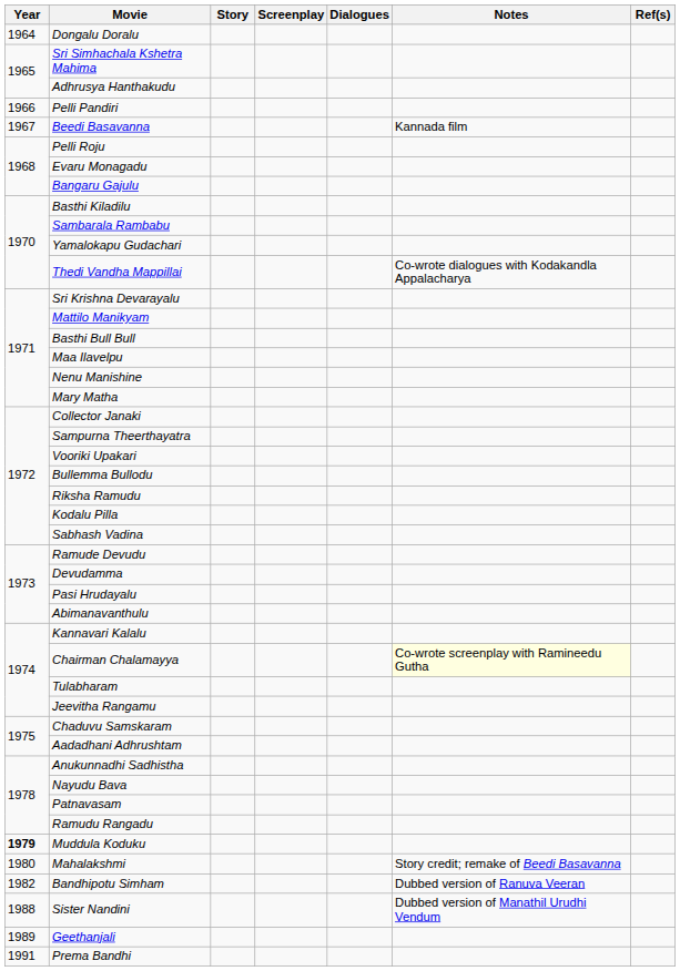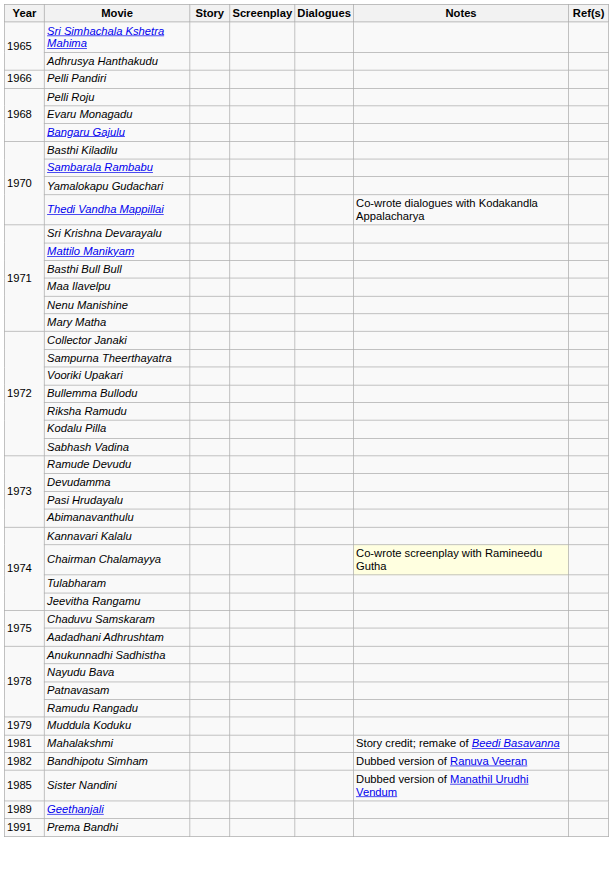 <table class="wikitable">
 <tr style="background:#ccc; text-align:center;">
 <th scope="col" style="width: 50px;">Year</th>
 <th scope="col" style="width: 200px;">Movie</th>
 <th scope="col" style="width: 50px;">Story</th>
 <th scope="col" style="width: 50px;">Screenplay</th>
 <th scope="col" style="width: 50px;">Dialogues</th>
 <th scope="col" style="width: 300px;">Notes</th>
 <th scope="col" style="width: 50px;">Ref(s)</th>
-</tr>
-<tr>
-<td>1964</td>
-<td><em>Dongalu Doralu</em></td>
-<td></td>
-<td></td>
-<td></td>
-<td></td>
-<td style="text-align: center;"></td>
 </tr>
 <tr>
 <td rowspan = "2">1965</td>
 <td><em><a href='#'>Sri Simhachala Kshetra Mahima</a></em></td>
 <td></td>
 <td></td>
 <td></td>
 <td></td>
 <td style="text-align: center;"></td>
 </tr>
 <tr>
 <td><em>Adhrusya Hanthakudu</em></td>
 <td></td>
 <td></td>
 <td></td>
 <td></td>
 <td style="text-align: center;"></td>
 </tr>
 <tr>
 <td>1966</td>
 <td><em>Pelli Pandiri</em></td>
 <td></td>
 <td></td>
 <td></td>
 <td></td>
 <td style="text-align: center;"></td>
-</tr>
-<tr>
-<td>1967</td>
-<td><em><a href='#'>Beedi Basavanna</a></em></td>
-<td></td>
-<td></td>
-<td></td>
-<td>Kannada film</td>
-<td></td>
 </tr>
 <tr>
 <td rowspan = "3">1968</td>
 <td><em>Pelli Roju</em></td>
 <td></td>
 <td></td>
 <td></td>
 <td></td>
 <td style="text-align: center;"></td>
 </tr>
 <tr>
 <td><em>Evaru Monagadu</em></td>
 <td></td>
 <td></td>
 <td></td>
 <td></td>
 <td style="text-align: center;"></td>
 </tr>
 <tr>
 <td><em><a href='#'>Bangaru Gajulu</a></em></td>
 <td></td>
 <td></td>
 <td></td>
 <td></td>
 <td style="text-align: center;"></td>
 </tr>
 <tr>
 <td rowspan = "4">1970</td>
 <td><em>Basthi Kiladilu</em></td>
 <td></td>
 <td></td>
 <td></td>
 <td></td>
 <td style="text-align: center;"></td>
 </tr>
 <tr>
 <td><em><a href='#'>Sambarala Rambabu</a></em></td>
 <td></td>
 <td></td>
 <td></td>
 <td></td>
 <td style="text-align: center;"></td>
 </tr>
 <tr>
 <td><em>Yamalokapu Gudachari</em></td>
 <td></td>
 <td></td>
 <td></td>
 <td></td>
 <td style="text-align: center;"></td>
 </tr>
 <tr>
 <td><em><a href='#'>Thedi Vandha Mappillai</a></em></td>
 <td></td>
 <td></td>
 <td></td>
 <td>Co-wrote dialogues with Kodakandla Appalacharya</td>
 <td style="text-align: center;"></td>
 </tr>
 <tr>
 <td rowspan = "6">1971</td>
 <td><em>Sri Krishna Devarayalu</em></td>
 <td></td>
 <td></td>
 <td></td>
 <td></td>
 <td style="text-align: center;"></td>
 </tr>
 <tr>
 <td><em><a href='#'>Mattilo Manikyam</a></em></td>
 <td></td>
 <td></td>
 <td></td>
 <td></td>
 <td style="text-align: center;"></td>
 </tr>
 <tr>
 <td><em>Basthi Bull Bull</em></td>
 <td></td>
 <td></td>
 <td></td>
 <td></td>
 <td style="text-align: center;"></td>
 </tr>
 <tr>
 <td><em>Maa Ilavelpu</em></td>
 <td></td>
 <td></td>
 <td></td>
 <td></td>
 <td style="text-align: center;"></td>
 </tr>
 <tr>
 <td><em>Nenu Manishine</em></td>
 <td></td>
 <td></td>
 <td></td>
 <td></td>
 <td style="text-align: center;"></td>
 </tr>
 <tr>
 <td><em>Mary Matha</em></td>
 <td></td>
 <td></td>
 <td></td>
 <td></td>
 <td style="text-align: center;"></td>
 </tr>
 <tr>
 <td rowspan = "7">1972</td>
 <td><em>Collector Janaki</em></td>
 <td></td>
 <td></td>
 <td></td>
 <td></td>
 <td style="text-align: center;"></td>
 </tr>
 <tr>
 <td><em>Sampurna Theerthayatra</em></td>
 <td></td>
 <td></td>
 <td></td>
 <td></td>
 <td style="text-align: center;"></td>
 </tr>
 <tr>
 <td><em>Vooriki Upakari</em></td>
 <td></td>
 <td></td>
 <td></td>
 <td></td>
 <td style="text-align: center;"></td>
 </tr>
 <tr>
 <td><em>Bullemma Bullodu</em></td>
 <td></td>
 <td></td>
 <td></td>
 <td></td>
 <td style="text-align: center;"></td>
 </tr>
 <tr>
 <td><em>Riksha Ramudu</em></td>
 <td></td>
 <td></td>
 <td></td>
 <td></td>
 <td style="text-align: center;"></td>
 </tr>
 <tr>
 <td><em>Kodalu Pilla</em></td>
 <td></td>
 <td></td>
 <td></td>
 <td></td>
 <td style="text-align: center;"></td>
 </tr>
 <tr>
 <td><em>Sabhash Vadina</em></td>
 <td></td>
 <td></td>
 <td></td>
 <td></td>
 <td style="text-align: center;"></td>
 </tr>
 <tr>
 <td rowspan = "4">1973</td>
 <td><em>Ramude Devudu</em></td>
 <td></td>
 <td></td>
 <td></td>
 <td></td>
 <td style="text-align: center;"></td>
 </tr>
 <tr>
 <td><em>Devudamma</em></td>
 <td></td>
 <td></td>
 <td></td>
 <td></td>
 <td style="text-align: center;"></td>
 </tr>
 <tr>
 <td><em>Pasi Hrudayalu</em></td>
 <td></td>
 <td></td>
 <td></td>
 <td></td>
 <td style="text-align: center;"></td>
 </tr>
 <tr>
 <td><em>Abimanavanthulu</em></td>
 <td></td>
 <td></td>
 <td></td>
 <td></td>
 <td style="text-align: center;"></td>
 </tr>
 <tr>
 <td rowspan = "4">1974</td>
 <td><em>Kannavari Kalalu</em></td>
 <td></td>
 <td></td>
 <td></td>
 <td></td>
 <td style="text-align: center;"></td>
 </tr>
 <tr>
 <td><em>Chairman Chalamayya</em></td>
 <td></td>
 <td></td>
 <td></td>
 <td style="background: lightyellow;">Co-wrote screenplay with Ramineedu Gutha</td>
 <td style="text-align: center;"></td>
 </tr>
 <tr>
 <td><em>Tulabharam</em></td>
 <td></td>
 <td></td>
 <td></td>
 <td></td>
 <td style="text-align: center;"></td>
 </tr>
 <tr>
 <td><em>Jeevitha Rangamu</em></td>
 <td></td>
 <td></td>
 <td></td>
 <td></td>
 <td style="text-align: center;"></td>
 </tr>
 <tr>
 <td rowspan = "2">1975</td>
 <td><em>Chaduvu Samskaram</em></td>
 <td></td>
 <td></td>
 <td></td>
 <td></td>
 <td style="text-align: center;"></td>
 </tr>
 <tr>
 <td><em>Aadadhani Adhrushtam</em></td>
 <td></td>
 <td></td>
 <td></td>
 <td></td>
 <td style="text-align: center;"></td>
 </tr>
 <tr>
 <td rowspan = "4">1978</td>
 <td><em>Anukunnadhi Sadhistha</em></td>
 <td></td>
 <td></td>
 <td></td>
 <td></td>
 <td style="text-align: center;"></td>
 </tr>
 <tr>
 <td><em>Nayudu Bava</em></td>
 <td></td>
 <td></td>
 <td></td>
 <td></td>
 <td style="text-align: center;"></td>
 </tr>
 <tr>
 <td><em>Patnavasam</em></td>
 <td></td>
 <td></td>
 <td></td>
 <td></td>
 <td style="text-align: center;"></td>
 </tr>
 <tr>
 <td><em>Ramudu Rangadu</em></td>
 <td></td>
 <td></td>
 <td></td>
 <td></td>
 <td style="text-align: center;"></td>
 </tr>
 <tr>
-<td><strong>1979</strong></td>
+<td>1979</td>
 <td><em>Muddula Koduku</em></td>
 <td></td>
 <td></td>
 <td></td>
 <td></td>
 <td style="text-align: center;"></td>
 </tr>
 <tr>
-<td>1980</td>
+<td>1981</td>
 <td><em>Mahalakshmi</em></td>
 <td></td>
 <td></td>
 <td></td>
 <td>Story credit; remake of <em><a href='#'>Beedi Basavanna</a></em></td>
 <td style="text-align: center;"></td>
 </tr>
 <tr>
 <td>1982</td>
 <td><em>Bandhipotu Simham</em></td>
 <td></td>
 <td></td>
 <td></td>
 <td>Dubbed version of <a href='#'>Ranuva Veeran</a></td>
 <td style="text-align: center;"></td>
 </tr>
 <tr>
-<td>1988</td>
+<td>1985</td>
 <td><em>Sister Nandini</em></td>
 <td></td>
 <td></td>
 <td></td>
 <td>Dubbed version of <a href='#'>Manathil Urudhi Vendum</a></td>
 <td style="text-align: center;"></td>
 </tr>
 <tr>
 <td>1989</td>
 <td><em><a href='#'>Geethanjali</a></em></td>
 <td></td>
 <td></td>
 <td></td>
 <td></td>
 <td style="text-align: center;"></td>
 </tr>
 <tr>
 <td>1991</td>
 <td><em>Prema Bandhi</em></td>
 <td></td>
 <td></td>
 <td></td>
 <td></td>
 <td style="text-align: center;"></td>
 </tr>
 </table>
